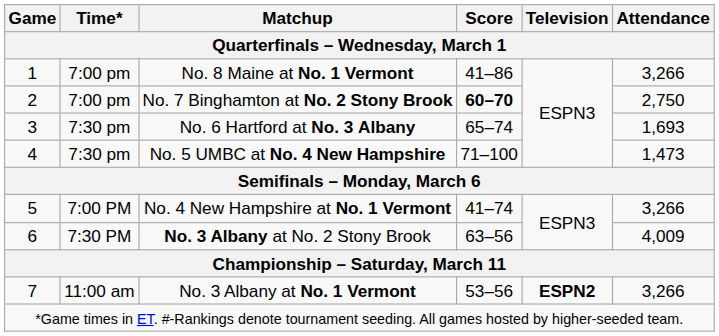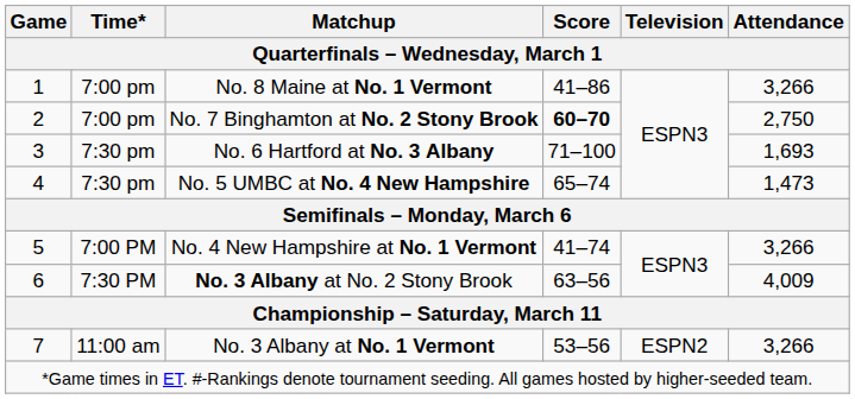 <table class="wikitable" style="font-size: 95%;text-align:center">
 <tr>
 <th>Game</th>
 <th>Time*</th>
 <th>Matchup</th>
 <th>Score</th>
 <th>Television</th>
 <th>Attendance</th>
 </tr>
 <tr>
 <th colspan=6>Quarterfinals – Wednesday, March 1</th>
 </tr>
 <tr>
 <td>1</td>
 <td>7:00 pm</td>
 <td align=center>No. 8 Maine at <strong>No. 1</strong> <strong>Vermont</strong></td>
 <td>41–86</td>
 <td rowspan=4>ESPN3</td>
 <td>3,266</td>
 </tr>
 <tr>
 <td>2</td>
 <td>7:00 pm</td>
 <td align=center>No. 7 Binghamton at <strong>No. 2</strong> <strong>Stony Brook</strong></td>
 <td><strong>60–70</strong></td>
 <td>2,750</td>
 </tr>
 <tr>
 <td>3</td>
 <td>7:30 pm</td>
 <td align=center>No. 6 Hartford at <strong>No. 3</strong> <strong>Albany</strong></td>
-<td>65–74</td>
+<td>71–100</td>
 <td>1,693</td>
 </tr>
 <tr>
 <td>4</td>
 <td>7:30 pm</td>
 <td align=center>No. 5 UMBC at <strong>No. 4</strong> <strong>New Hampshire</strong></td>
-<td>71–100</td>
+<td>65–74</td>
 <td>1,473</td>
 </tr>
 <tr>
 <th colspan=6>Semifinals – Monday, March 6</th>
 </tr>
 <tr>
 <td>5</td>
 <td>7:00 PM</td>
 <td align=center>No. 4 New Hampshire at <strong>No. 1</strong> <strong>Vermont</strong></td>
 <td>41–74</td>
 <td rowspan=2>ESPN3</td>
 <td>3,266</td>
 </tr>
 <tr>
 <td>6</td>
 <td>7:30 PM</td>
 <td align=center><strong>No. 3 Albany</strong> at No. 2 Stony Brook</td>
 <td>63–56</td>
 <td>4,009</td>
 </tr>
 <tr>
 <th colspan=6>Championship – Saturday, March 11</th>
 </tr>
 <tr>
 <td>7</td>
 <td>11:00 am</td>
 <td align=center>No. 3 Albany at <strong>No. 1</strong> <strong>Vermont</strong></td>
 <td>53–56</td>
-<td><strong>ESPN2</strong></td>
+<td>ESPN2</td>
 <td>3,266</td>
 </tr>
 <tr>
 <td colspan=6><small>*Game times in <a href='#'>ET</a>. #-Rankings denote tournament seeding. All games hosted by higher-seeded team.</small></td>
 </tr>
 </table>
